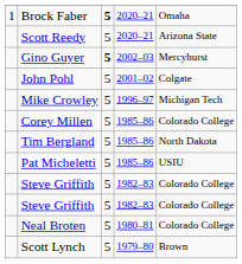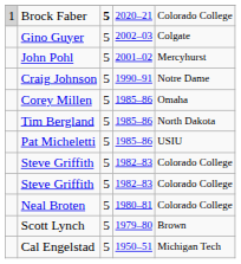 <table class="wikitable">
 <tr>
 </tr>
 <tr>
-<td>1</td>
+<td style="background: lightgrey;">1</td>
 <td>Brock Faber</td>
 <td><strong>5</strong></td>
 <td style="font-size:80%;"><a href='#'>2020–21</a></td>
-<td style="font-size:80%;">Omaha</td>
-</tr>
-<tr>
-<td></td>
-<td><a href='#'>Scott Reedy</a></td>
-<td>5</td>
-<td style="font-size:80%;"><a href='#'>2020–21</a></td>
-<td style="font-size:80%;">Arizona State</td>
+<td style="font-size:80%;">Colorado College</td>
 </tr>
 <tr>
 <td></td>
 <td><a href='#'>Gino Guyer</a></td>
-<td><strong>5</strong></td>
+<td>5</td>
 <td style="font-size:80%;"><a href='#'>2002–03</a></td>
-<td style="font-size:80%;">Mercyhurst</td>
+<td style="font-size:80%;">Colgate</td>
 </tr>
 <tr>
 <td></td>
 <td><a href='#'>John Pohl</a></td>
 <td>5</td>
 <td style="font-size:80%;"><a href='#'>2001–02</a></td>
-<td style="font-size:80%;">Colgate</td>
+<td style="font-size:80%;">Mercyhurst</td>
 </tr>
 <tr>
 <td></td>
-<td><a href='#'>Mike Crowley</a></td>
+<td><a href='#'>Craig Johnson</a></td>
 <td>5</td>
-<td style="font-size:80%;"><a href='#'>1996–97</a></td>
-<td style="font-size:80%;">Michigan Tech</td>
+<td style="font-size:80%;"><a href='#'>1990–91</a></td>
+<td style="font-size:80%;">Notre Dame</td>
 </tr>
 <tr>
 <td></td>
 <td><a href='#'>Corey Millen</a></td>
 <td>5</td>
 <td style="font-size:80%;"><a href='#'>1985–86</a></td>
-<td style="font-size:80%;">Colorado College</td>
+<td style="font-size:80%;">Omaha</td>
 </tr>
 <tr>
 <td></td>
 <td><a href='#'>Tim Bergland</a></td>
 <td>5</td>
 <td style="font-size:80%;"><a href='#'>1985–86</a></td>
 <td style="font-size:80%;">North Dakota</td>
 </tr>
 <tr>
 <td></td>
 <td><a href='#'>Pat Micheletti</a></td>
 <td>5</td>
 <td style="font-size:80%;"><a href='#'>1985–86</a></td>
 <td style="font-size:80%;">USIU</td>
 </tr>
 <tr>
 <td></td>
 <td><a href='#'>Steve Griffith</a></td>
 <td>5</td>
 <td style="font-size:80%;"><a href='#'>1982–83</a></td>
 <td style="font-size:80%;">Colorado College</td>
 </tr>
 <tr>
 <td></td>
 <td><a href='#'>Steve Griffith</a></td>
 <td>5</td>
 <td style="font-size:80%;"><a href='#'>1982–83</a></td>
 <td style="font-size:80%;">Colorado College</td>
 </tr>
 <tr>
 <td></td>
 <td><a href='#'>Neal Broten</a></td>
 <td>5</td>
 <td style="font-size:80%;"><a href='#'>1980–81</a></td>
 <td style="font-size:80%;">Colorado College</td>
 </tr>
 <tr>
 <td></td>
 <td>Scott Lynch</td>
 <td>5</td>
 <td style="font-size:80%;"><a href='#'>1979–80</a></td>
 <td style="font-size:80%;">Brown</td>
 </tr>
+<tr>
+<td></td>
+<td>Cal Engelstad</td>
+<td>5</td>
+<td style="font-size:80%;"><a href='#'>1950–51</a></td>
+<td style="font-size:80%;">Michigan Tech</td>
+</tr>
 </table>
